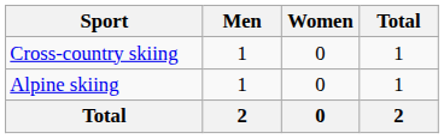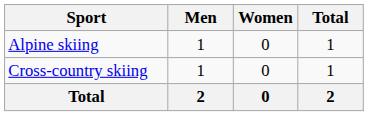 <table class="wikitable sortable" style="text-align:center;">
 <tr>
 <th width=150>Sport</th>
 <th width=55>Men</th>
 <th width=55>Women</th>
 <th width=55>Total</th>
 </tr>
 <tr>
-<td align=left><a href='#'>Cross-country skiing</a></td>
+<td align=left><a href='#'>Alpine skiing</a></td>
 <td>1</td>
 <td>0</td>
 <td>1</td>
 </tr>
 <tr>
-<td align=left><a href='#'>Alpine skiing</a></td>
+<td align=left><a href='#'>Cross-country skiing</a></td>
 <td>1</td>
 <td>0</td>
 <td>1</td>
 </tr>
 <tr>
 <th>Total</th>
 <th>2</th>
 <th>0</th>
 <th>2</th>
 </tr>
 </table>
